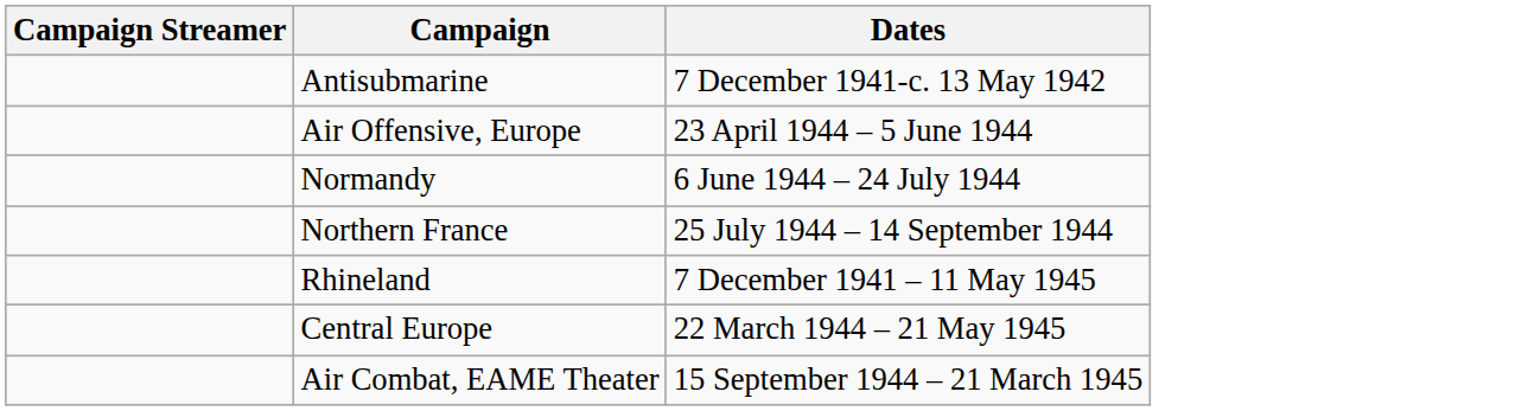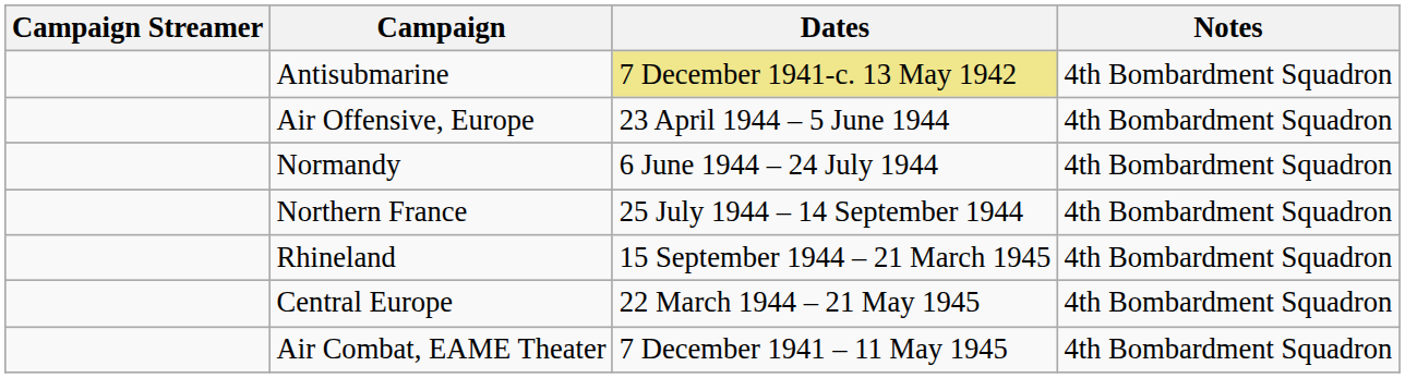 <table class="wikitable">
 <tr>
 <th>Campaign Streamer</th>
 <th>Campaign</th>
 <th>Dates</th>
+<th>Notes</th>
 </tr>
 <tr>
 <td></td>
 <td>Antisubmarine</td>
-<td>7 December 1941-c. 13 May 1942</td>
+<td style="background: khaki;">7 December 1941-c. 13 May 1942</td>
+<td>4th Bombardment Squadron</td>
 </tr>
 <tr>
 <td></td>
 <td>Air Offensive, Europe</td>
 <td>23 April 1944 – 5 June 1944</td>
+<td>4th Bombardment Squadron</td>
 </tr>
 <tr>
 <td></td>
 <td>Normandy</td>
 <td>6 June 1944 – 24 July 1944</td>
+<td>4th Bombardment Squadron</td>
 </tr>
 <tr>
 <td></td>
 <td>Northern France</td>
 <td>25 July 1944 – 14 September 1944</td>
+<td>4th Bombardment Squadron</td>
 </tr>
 <tr>
 <td></td>
 <td>Rhineland</td>
-<td>7 December 1941 – 11 May 1945</td>
+<td>15 September 1944 – 21 March 1945</td>
+<td>4th Bombardment Squadron</td>
 </tr>
 <tr>
 <td></td>
 <td>Central Europe</td>
 <td>22 March 1944 – 21 May 1945</td>
+<td>4th Bombardment Squadron</td>
 </tr>
 <tr>
 <td></td>
 <td>Air Combat, EAME Theater</td>
-<td>15 September 1944 – 21 March 1945</td>
+<td>7 December 1941 – 11 May 1945</td>
+<td>4th Bombardment Squadron</td>
 </tr>
 </table>
